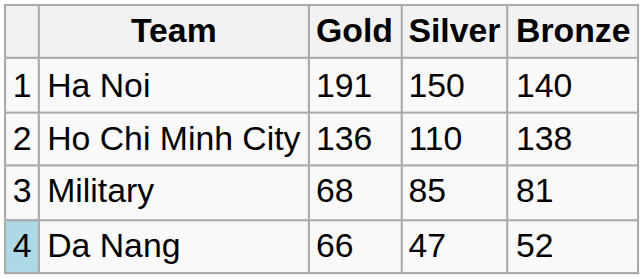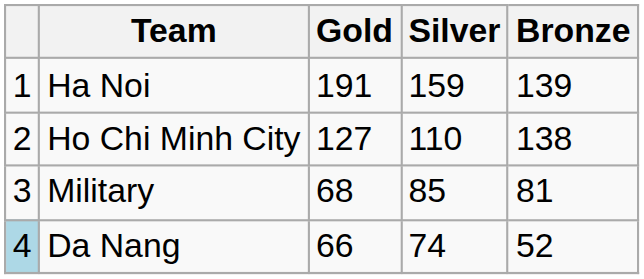 <table class="wikitable">
 <tr>
 <th></th>
 <th>Team</th>
 <th>Gold</th>
 <th>Silver</th>
 <th>Bronze</th>
 </tr>
 <tr>
 <td>1</td>
 <td>Ha Noi</td>
 <td>191</td>
-<td>150</td>
-<td>140</td>
+<td>159</td>
+<td>139</td>
 </tr>
 <tr>
 <td>2</td>
 <td>Ho Chi Minh City</td>
-<td>136</td>
+<td>127</td>
 <td>110</td>
 <td>138</td>
 </tr>
 <tr>
 <td>3</td>
 <td>Military</td>
 <td>68</td>
 <td>85</td>
 <td>81</td>
 </tr>
 <tr>
 <td style="background: lightblue;">4</td>
 <td>Da Nang</td>
 <td>66</td>
-<td>47</td>
+<td>74</td>
 <td>52</td>
 </tr>
 <tr>
 </tr>
 </table>
